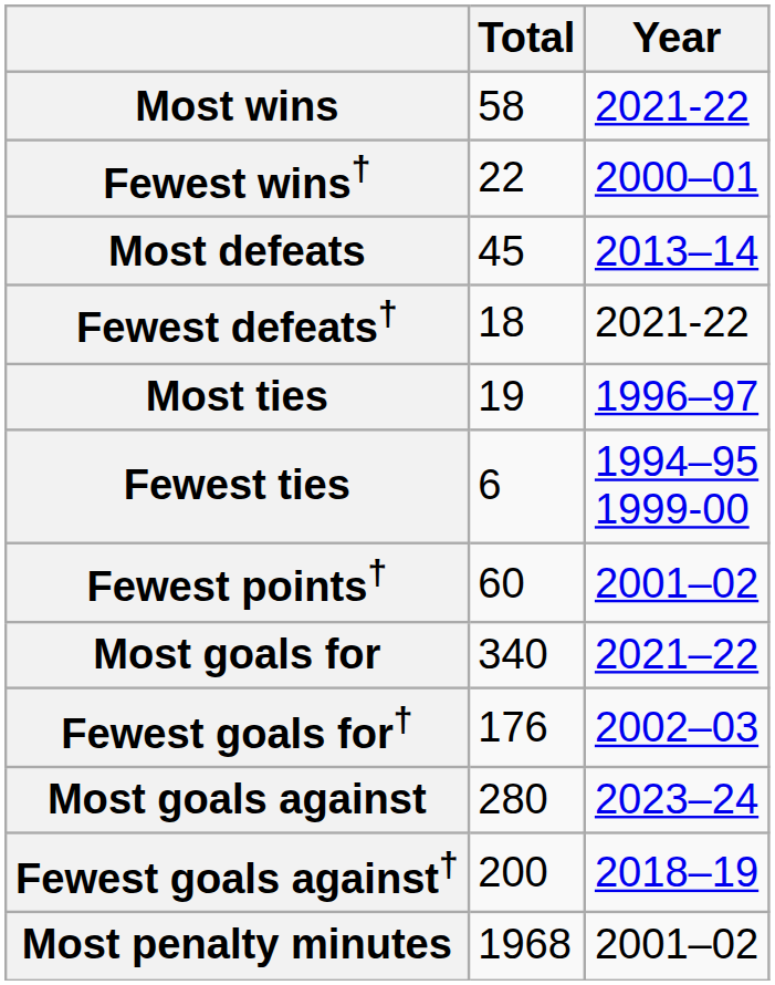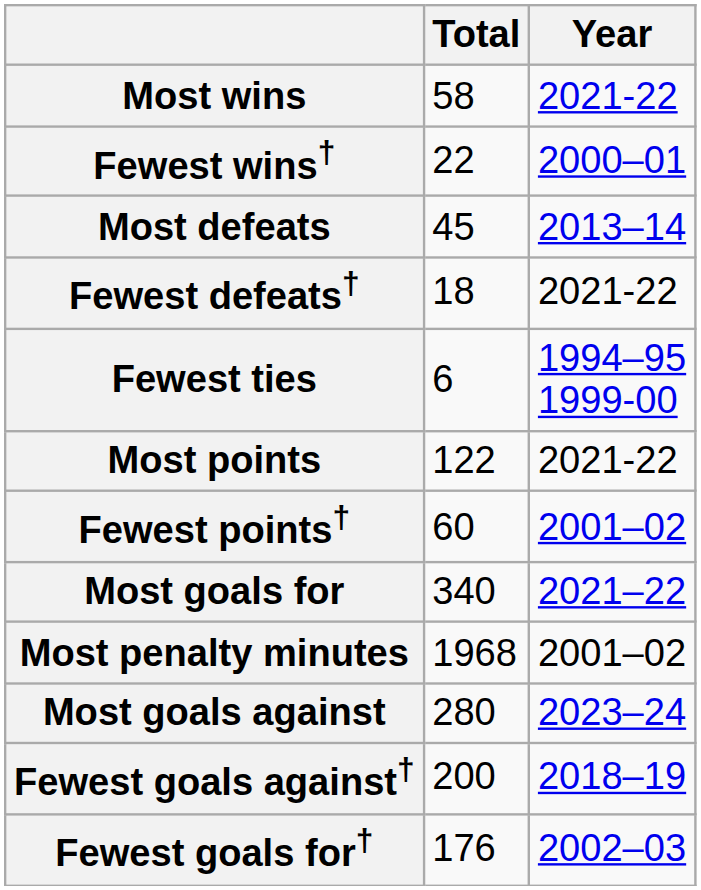 <table class="wikitable">
 <tr>
 <th></th>
 <th>Total</th>
 <th>Year</th>
 </tr>
 <tr>
 <th>Most wins</th>
 <td>58</td>
 <td><a href='#'>2021-22</a></td>
 </tr>
 <tr>
 <th>Fewest wins<sup>†</sup></th>
 <td>22</td>
 <td><a href='#'>2000–01</a></td>
 </tr>
 <tr>
 <th>Most defeats</th>
 <td>45</td>
 <td><a href='#'>2013–14</a></td>
 </tr>
 <tr>
 <th>Fewest defeats<sup>†</sup></th>
 <td>18</td>
 <td>2021-22</td>
 </tr>
 <tr>
-<th>Most ties</th>
-<td>19</td>
-<td><a href='#'>1996–97</a></td>
-</tr>
-<tr>
 <th>Fewest ties</th>
 <td>6</td>
 <td><a href='#'>1994–95</a><br><a href='#'>1999-00</a></td>
+</tr>
+<tr>
+<th>Most points</th>
+<td>122</td>
+<td>2021-22</td>
 </tr>
 <tr>
 <th>Fewest points<sup>†</sup></th>
 <td>60</td>
 <td><a href='#'>2001–02</a></td>
 </tr>
 <tr>
 <th>Most goals for</th>
 <td>340</td>
 <td><a href='#'>2021–22</a></td>
 </tr>
 <tr>
-<th>Fewest goals for<sup>†</sup></th>
-<td>176</td>
-<td><a href='#'>2002–03</a></td>
+<th>Most penalty minutes</th>
+<td>1968</td>
+<td>2001–02</td>
 </tr>
 <tr>
 <th>Most goals against</th>
 <td>280</td>
 <td><a href='#'>2023–24</a></td>
 </tr>
 <tr>
 <th>Fewest goals against<sup>†</sup></th>
 <td>200</td>
 <td><a href='#'>2018–19</a></td>
 </tr>
 <tr>
-<th>Most penalty minutes</th>
-<td>1968</td>
-<td>2001–02</td>
+<th>Fewest goals for<sup>†</sup></th>
+<td>176</td>
+<td><a href='#'>2002–03</a></td>
 </tr>
 </table>
